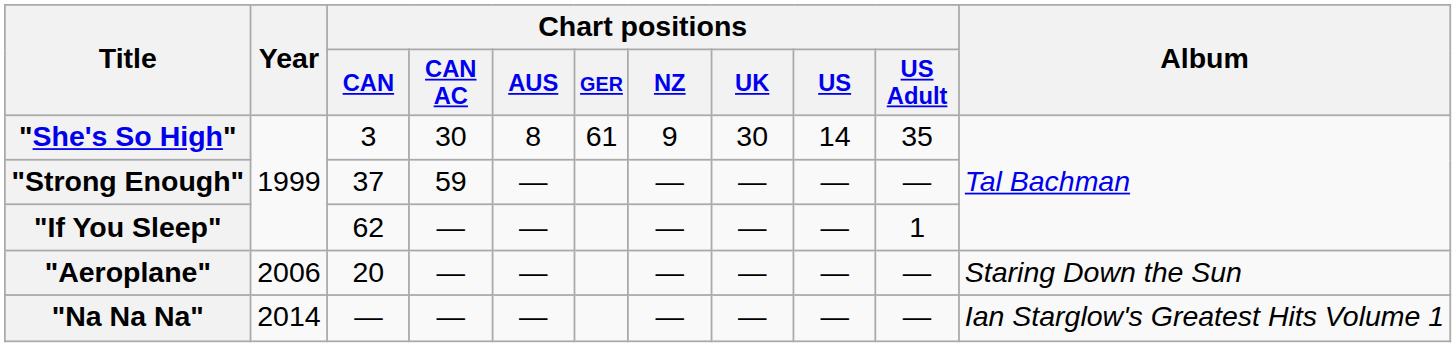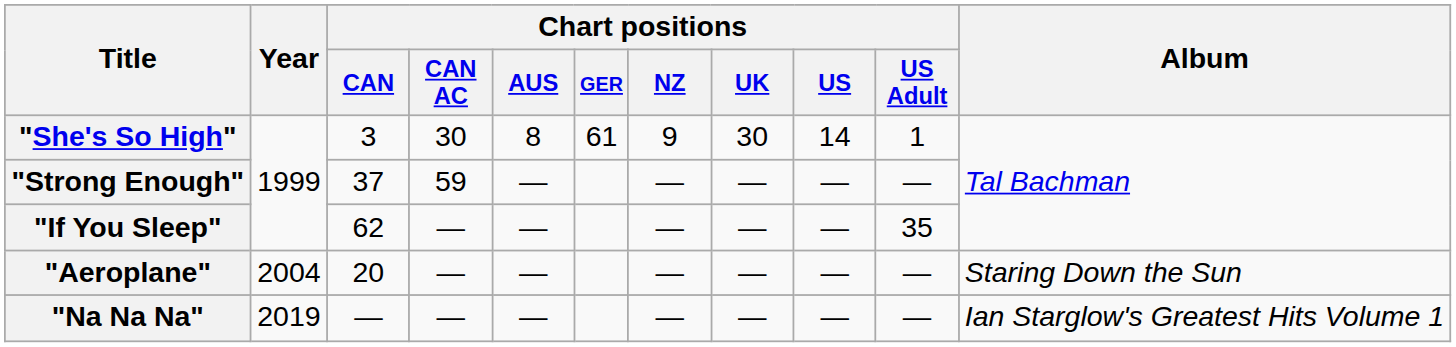 <table class="wikitable plainrowheaders">
 <tr>
 <th rowspan="2">Title</th>
 <th rowspan="2">Year</th>
 <th colspan="8">Chart positions</th>
 <th rowspan="2">Album</th>
 </tr>
 <tr style="font-size:smaller;">
 <th width=40><a href='#'>CAN</a></th>
 <th width=40><a href='#'>CAN AC</a></th>
 <th width=40><a href='#'>AUS</a><br></th>
 <th><small><a href='#'>GER</a></small><br></th>
 <th width=40><a href='#'>NZ</a><br></th>
 <th width=40><a href='#'>UK</a><br></th>
 <th width=40><a href='#'>US</a><br></th>
 <th width=40><a href='#'>US Adult</a><br></th>
 </tr>
 <tr>
 <th scope="row">"<a href='#'>She's So High</a>"</th>
 <td rowspan="3">1999</td>
 <td style="text-align:center;">3</td>
 <td style="text-align:center;">30</td>
 <td style="text-align:center;">8</td>
 <td style="text-align:center;">61</td>
 <td style="text-align:center;">9</td>
 <td style="text-align:center;">30</td>
 <td style="text-align:center;">14</td>
-<td style="text-align:center;">35</td>
+<td style="text-align:center;">1</td>
 <td rowspan=3><a href='#'><em>Tal Bachman</em></a></td>
 </tr>
 <tr>
 <th scope="row">"Strong Enough"</th>
 <td style="text-align:center;">37</td>
 <td style="text-align:center;">59</td>
 <td style="text-align:center;">—</td>
 <td></td>
 <td style="text-align:center;">—</td>
 <td style="text-align:center;">—</td>
 <td style="text-align:center;">—</td>
 <td style="text-align:center;">—</td>
 </tr>
 <tr>
 <th scope="row">"If You Sleep"</th>
 <td style="text-align:center;">62</td>
 <td style="text-align:center;">—</td>
 <td style="text-align:center;">—</td>
 <td></td>
 <td style="text-align:center;">—</td>
 <td style="text-align:center;">—</td>
 <td style="text-align:center;">—</td>
-<td style="text-align:center;">1</td>
+<td style="text-align:center;">35</td>
 </tr>
 <tr>
 <th scope="row">"Aeroplane"</th>
-<td>2006</td>
+<td>2004</td>
 <td style="text-align:center;">20</td>
 <td style="text-align:center;">—</td>
 <td style="text-align:center;">—</td>
 <td></td>
 <td style="text-align:center;">—</td>
 <td style="text-align:center;">—</td>
 <td style="text-align:center;">—</td>
 <td style="text-align:center;">—</td>
 <td><em>Staring Down the Sun</em></td>
 </tr>
 <tr>
 <th scope="row">"Na Na Na"</th>
-<td>2014</td>
+<td>2019</td>
 <td style="text-align:center;">—</td>
 <td style="text-align:center;">—</td>
 <td style="text-align:center;">—</td>
 <td></td>
 <td style="text-align:center;">—</td>
 <td style="text-align:center;">—</td>
 <td style="text-align:center;">—</td>
 <td style="text-align:center;">—</td>
 <td><em>Ian Starglow's Greatest Hits Volume 1</em></td>
 </tr>
 </table>
